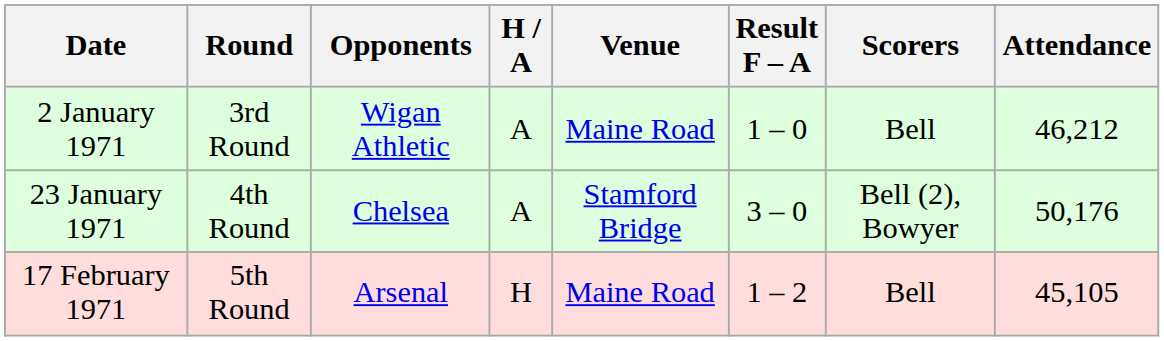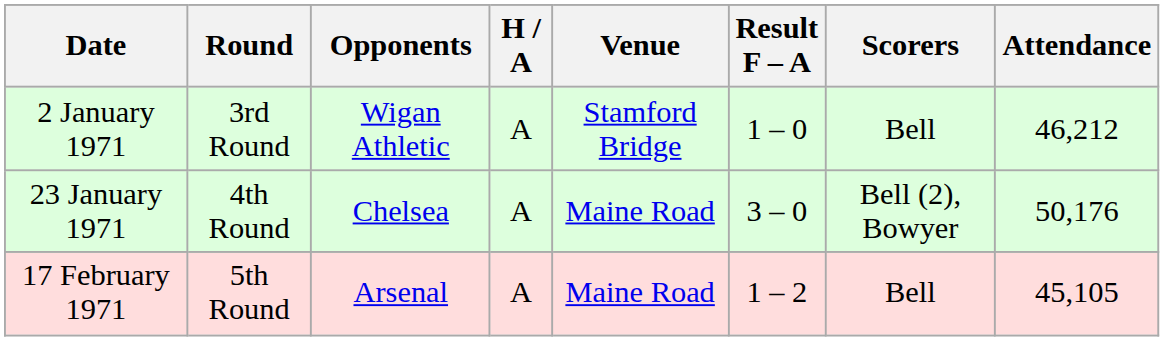 <table class="wikitable" style="text-align:center">
 <tr>
 <th>Date</th>
 <th>Round</th>
 <th>Opponents</th>
 <th>H / A</th>
 <th>Venue</th>
 <th>Result<br>F – A</th>
 <th>Scorers</th>
 <th>Attendance</th>
 </tr>
 <tr bgcolor="#ddffdd">
 <td>2 January 1971</td>
 <td>3rd Round</td>
 <td><a href='#'>Wigan Athletic</a></td>
 <td>A</td>
-<td><a href='#'>Maine Road</a></td>
+<td><a href='#'>Stamford Bridge</a></td>
 <td>1 – 0</td>
 <td>Bell</td>
 <td>46,212</td>
 </tr>
 <tr bgcolor="#ddffdd">
 <td>23 January 1971</td>
 <td>4th Round</td>
 <td><a href='#'>Chelsea</a></td>
 <td>A</td>
-<td><a href='#'>Stamford Bridge</a></td>
+<td><a href='#'>Maine Road</a></td>
 <td>3 – 0</td>
 <td>Bell (2), Bowyer</td>
 <td>50,176</td>
 </tr>
 <tr bgcolor="#ffdddd">
 <td>17 February 1971</td>
 <td>5th Round</td>
 <td><a href='#'>Arsenal</a></td>
-<td>H</td>
+<td>A</td>
 <td><a href='#'>Maine Road</a></td>
 <td>1 – 2</td>
 <td>Bell</td>
 <td>45,105</td>
 </tr>
 </table>
